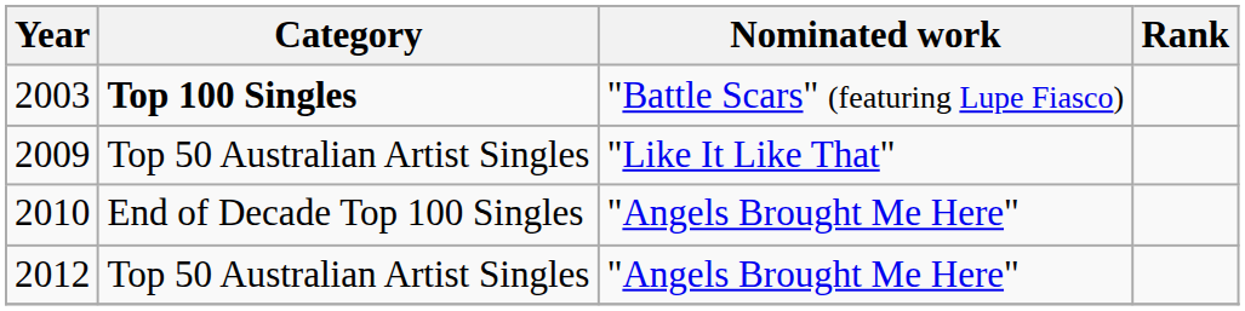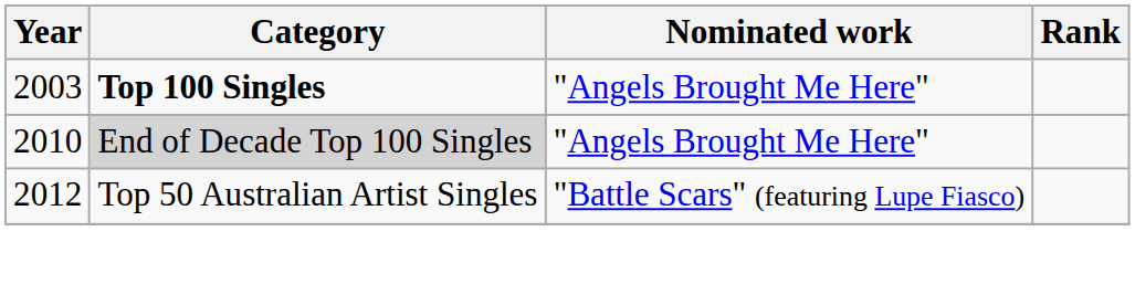 <table class="wikitable">
 <tr>
 <th>Year</th>
 <th>Category</th>
 <th>Nominated work</th>
 <th>Rank</th>
 </tr>
 <tr>
 <td>2003</td>
 <td><strong>Top 100 Singles</strong></td>
-<td>"<a href='#'>Battle Scars</a>" <small>(featuring <a href='#'>Lupe Fiasco</a>)</small></td>
-<td></td>
-</tr>
-<tr>
-<td>2009</td>
-<td>Top 50 Australian Artist Singles</td>
-<td>"<a href='#'>Like It Like That</a>"</td>
+<td>"<a href='#'>Angels Brought Me Here</a>"</td>
 <td></td>
 </tr>
 <tr>
 <td>2010</td>
-<td>End of Decade Top 100 Singles</td>
+<td style="background: lightgrey;">End of Decade Top 100 Singles</td>
 <td>"<a href='#'>Angels Brought Me Here</a>"</td>
 <td></td>
 </tr>
 <tr>
 <td>2012</td>
 <td>Top 50 Australian Artist Singles</td>
-<td>"<a href='#'>Angels Brought Me Here</a>"</td>
+<td>"<a href='#'>Battle Scars</a>" <small>(featuring <a href='#'>Lupe Fiasco</a>)</small></td>
 <td></td>
 </tr>
 <tr>
 </tr>
 </table>
